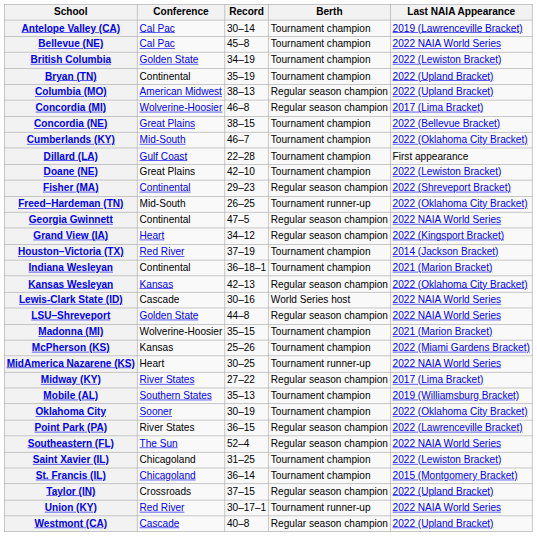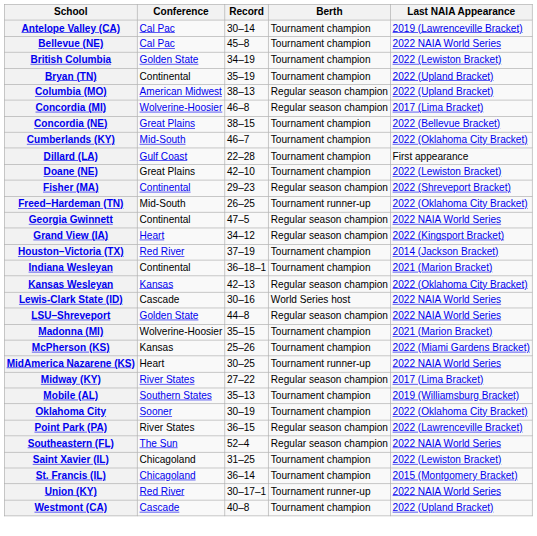 <table class = "wikitable sortable plainrowheaders">
 <tr>
 <th>School</th>
 <th>Conference</th>
 <th>Record</th>
 <th>Berth</th>
 <th>Last NAIA Appearance</th>
 </tr>
 <tr>
 <th scope="row"><a href='#'>Antelope Valley (CA)</a></th>
 <td><a href='#'>Cal Pac</a></td>
 <td>30–14</td>
 <td>Tournament champion</td>
 <td><a href='#'>2019 (Lawrenceville Bracket)</a></td>
 </tr>
 <tr>
 <th scope="row"><a href='#'>Bellevue (NE)</a></th>
 <td><a href='#'>Cal Pac</a></td>
 <td>45–8</td>
 <td>Tournament champion</td>
 <td><a href='#'>2022 NAIA World Series</a></td>
 </tr>
 <tr>
 <th scope="row"><a href='#'>British Columbia</a></th>
 <td><a href='#'>Golden State</a></td>
 <td>34–19</td>
 <td>Tournament champion</td>
 <td><a href='#'>2022 (Lewiston Bracket)</a></td>
 </tr>
 <tr>
 <th scope="row"><a href='#'>Bryan (TN)</a></th>
 <td>Continental</td>
 <td>35–19</td>
 <td>Tournament champion</td>
 <td><a href='#'>2022 (Upland Bracket)</a></td>
 </tr>
 <tr>
 <th scope="row"><a href='#'>Columbia (MO)</a></th>
 <td><a href='#'>American Midwest</a></td>
 <td>38–13</td>
 <td>Regular season champion</td>
 <td><a href='#'>2022 (Upland Bracket)</a></td>
 </tr>
 <tr>
 <th scope="row"><a href='#'>Concordia (MI)</a></th>
 <td><a href='#'>Wolverine-Hoosier</a></td>
 <td>46–8</td>
 <td>Regular season champion</td>
 <td><a href='#'>2017 (Lima Bracket)</a></td>
 </tr>
 <tr>
 <th scope="row"><a href='#'>Concordia (NE)</a></th>
 <td><a href='#'>Great Plains</a></td>
 <td>38–15</td>
 <td>Tournament champion</td>
 <td><a href='#'>2022 (Bellevue Bracket)</a></td>
 </tr>
 <tr>
 <th scope="row"><a href='#'>Cumberlands (KY)</a></th>
 <td><a href='#'>Mid-South</a></td>
 <td>46–7</td>
 <td>Tournament champion</td>
 <td><a href='#'>2022 (Oklahoma City Bracket)</a></td>
 </tr>
 <tr>
 <th scope="row"><a href='#'>Dillard (LA)</a></th>
 <td><a href='#'>Gulf Coast</a></td>
 <td>22–28</td>
 <td>Tournament champion</td>
 <td>First appearance</td>
 </tr>
 <tr>
 <th scope="row"><a href='#'>Doane (NE)</a></th>
 <td>Great Plains</td>
 <td>42–10</td>
 <td>Tournament champion</td>
 <td><a href='#'>2022 (Lewiston Bracket)</a></td>
 </tr>
 <tr>
 <th scope="row"><a href='#'>Fisher (MA)</a></th>
 <td><a href='#'>Continental</a></td>
 <td>29–23</td>
 <td>Regular season champion</td>
 <td><a href='#'>2022 (Shreveport Bracket)</a></td>
 </tr>
 <tr>
 <th scope="row"><a href='#'>Freed–Hardeman (TN)</a></th>
 <td>Mid-South</td>
 <td>26–25</td>
 <td>Tournament runner-up</td>
 <td><a href='#'>2022 (Oklahoma City Bracket)</a></td>
 </tr>
 <tr>
 <th scope="row"><a href='#'>Georgia Gwinnett</a></th>
 <td>Continental</td>
 <td>47–5</td>
 <td>Regular season champion</td>
 <td><a href='#'>2022 NAIA World Series</a></td>
 </tr>
 <tr>
 <th scope="row"><a href='#'>Grand View (IA)</a></th>
 <td><a href='#'>Heart</a></td>
 <td>34–12</td>
 <td>Regular season champion</td>
 <td><a href='#'>2022 (Kingsport Bracket)</a></td>
 </tr>
 <tr>
 <th scope="row"><a href='#'>Houston–Victoria (TX)</a></th>
 <td><a href='#'>Red River</a></td>
 <td>37–19</td>
 <td>Tournament champion</td>
 <td><a href='#'>2014 (Jackson Bracket)</a></td>
 </tr>
 <tr>
 <th scope="row"><a href='#'>Indiana Wesleyan</a></th>
 <td>Continental</td>
 <td>36–18–1</td>
 <td>Tournament champion</td>
 <td><a href='#'>2021 (Marion Bracket)</a></td>
 </tr>
 <tr>
 <th scope="row"><a href='#'>Kansas Wesleyan</a></th>
 <td><a href='#'>Kansas</a></td>
 <td>42–13</td>
 <td>Regular season champion</td>
 <td><a href='#'>2022 (Oklahoma City Bracket)</a></td>
 </tr>
 <tr>
 <th scope="row"><a href='#'>Lewis-Clark State (ID)</a></th>
 <td>Cascade</td>
 <td>30–16</td>
 <td>World Series host</td>
 <td><a href='#'>2022 NAIA World Series</a></td>
 </tr>
 <tr>
 <th scope="row"><a href='#'>LSU–Shreveport</a></th>
 <td><a href='#'>Golden State</a></td>
 <td>44–8</td>
 <td>Regular season champion</td>
 <td><a href='#'>2022 NAIA World Series</a></td>
 </tr>
 <tr>
 <th scope="row"><a href='#'>Madonna (MI)</a></th>
 <td>Wolverine-Hoosier</td>
 <td>35–15</td>
 <td>Tournament champion</td>
 <td><a href='#'>2021 (Marion Bracket)</a></td>
 </tr>
 <tr>
 <th scope="row"><a href='#'>McPherson (KS)</a></th>
 <td>Kansas</td>
 <td>25–26</td>
 <td>Tournament champion</td>
 <td><a href='#'>2022 (Miami Gardens Bracket)</a></td>
 </tr>
 <tr>
 <th scope="row"><a href='#'>MidAmerica Nazarene (KS)</a></th>
 <td>Heart</td>
 <td>30–25</td>
 <td>Tournament runner-up</td>
 <td><a href='#'>2022 NAIA World Series</a></td>
 </tr>
 <tr>
 <th scope="row"><a href='#'>Midway (KY)</a></th>
 <td><a href='#'>River States</a></td>
 <td>27–22</td>
 <td>Regular season champion</td>
 <td><a href='#'>2017 (Lima Bracket)</a></td>
 </tr>
 <tr>
 <th scope="row"><a href='#'>Mobile (AL)</a></th>
 <td><a href='#'>Southern States</a></td>
 <td>35–13</td>
 <td>Tournament champion</td>
 <td><a href='#'>2019 (Williamsburg Bracket)</a></td>
 </tr>
 <tr>
 <th scope="row"><a href='#'>Oklahoma City</a></th>
 <td><a href='#'>Sooner</a></td>
 <td>30–19</td>
 <td>Tournament champion</td>
 <td><a href='#'>2022 (Oklahoma City Bracket)</a></td>
 </tr>
 <tr>
 <th scope="row"><a href='#'>Point Park (PA)</a></th>
 <td>River States</td>
 <td>36–15</td>
 <td>Regular season champion</td>
 <td><a href='#'>2022 (Lawrenceville Bracket)</a></td>
 </tr>
 <tr>
 <th scope="row"><a href='#'>Southeastern (FL)</a></th>
 <td><a href='#'>The Sun</a></td>
 <td>52–4</td>
 <td>Regular season champion</td>
 <td><a href='#'>2022 NAIA World Series</a></td>
 </tr>
 <tr>
 <th scope="row"><a href='#'>Saint Xavier (IL)</a></th>
 <td>Chicagoland</td>
 <td>31–25</td>
 <td>Tournament champion</td>
 <td><a href='#'>2022 (Lewiston Bracket)</a></td>
 </tr>
 <tr>
 <th scope="row"><a href='#'>St. Francis (IL)</a></th>
 <td><a href='#'>Chicagoland</a></td>
 <td>36–14</td>
 <td>Tournament champion</td>
 <td><a href='#'>2015 (Montgomery Bracket)</a></td>
 </tr>
 <tr>
-<th scope="row"><a href='#'>Taylor (IN)</a></th>
-<td>Crossroads</td>
-<td>37–15</td>
-<td>Regular season champion</td>
-<td><a href='#'>2022 (Upland Bracket)</a></td>
-</tr>
-<tr>
 <th scope="row"><a href='#'>Union (KY)</a></th>
 <td><a href='#'>Red River</a></td>
 <td>30–17–1</td>
 <td>Tournament runner-up</td>
 <td><a href='#'>2022 NAIA World Series</a></td>
 </tr>
 <tr>
 <th scope="row"><a href='#'>Westmont (CA)</a></th>
 <td><a href='#'>Cascade</a></td>
 <td>40–8</td>
-<td>Regular season champion</td>
+<td>Tournament champion</td>
 <td><a href='#'>2022 (Upland Bracket)</a></td>
 </tr>
 </table>
